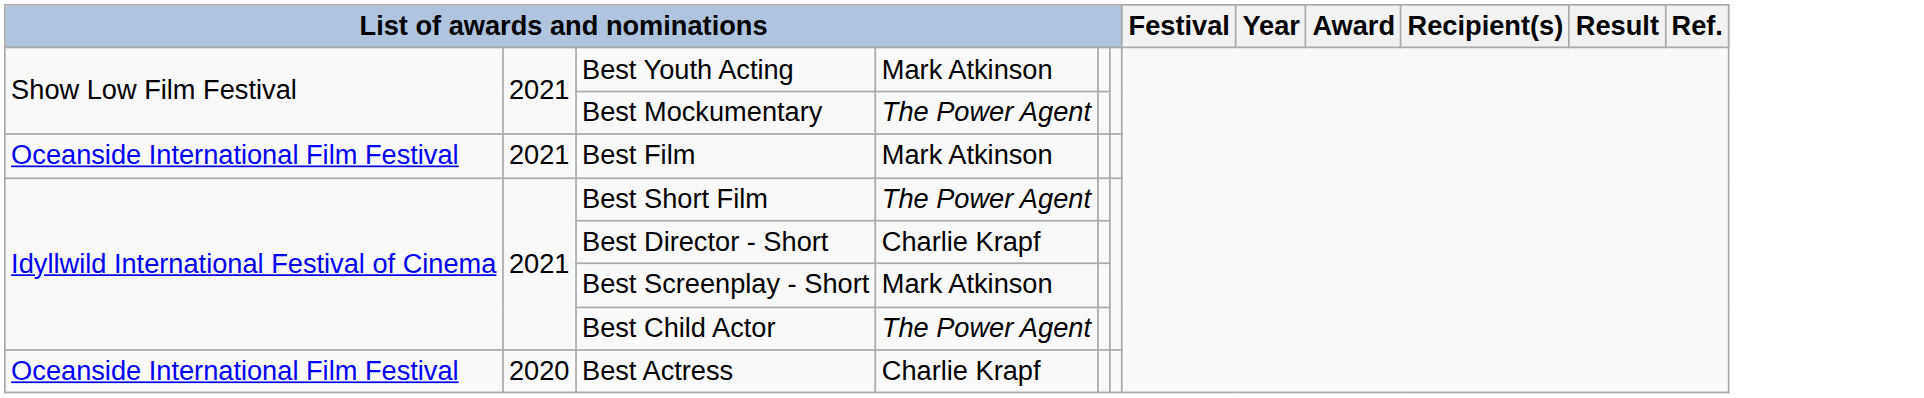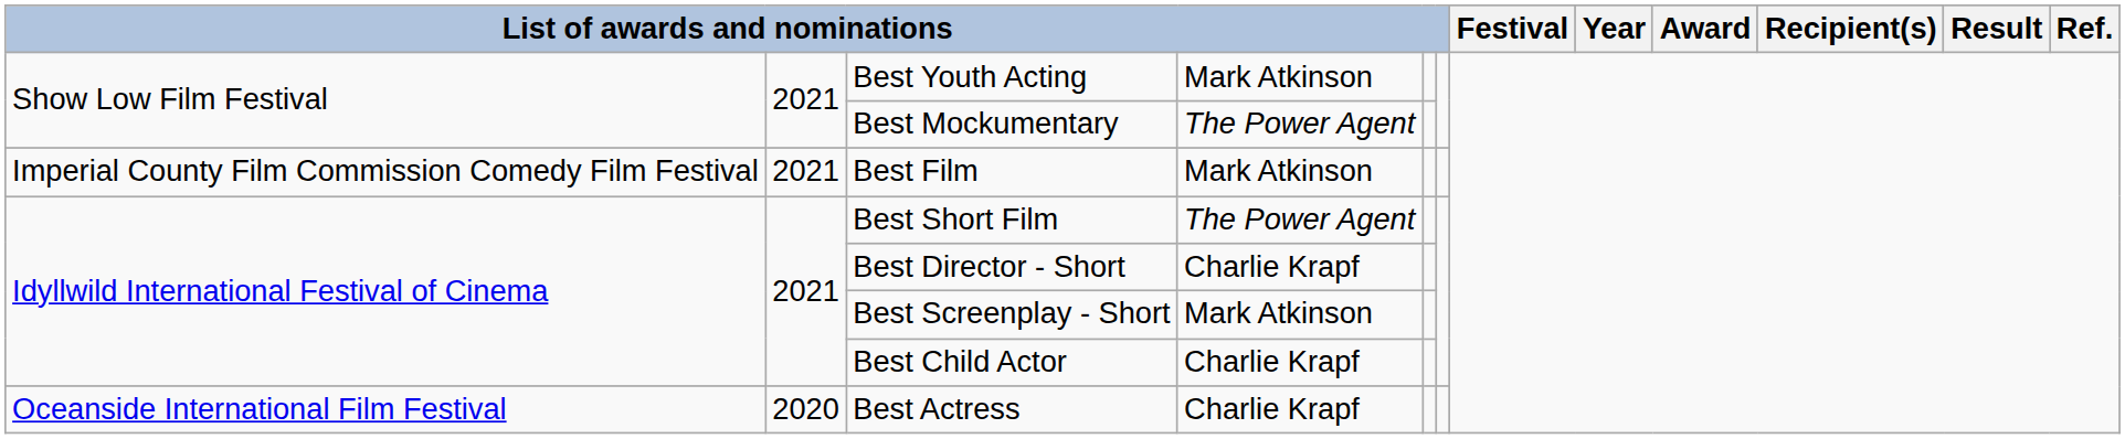 <table class="wikitable">
 <tr>
 <th colspan="6" style="background:#B0C4DE;">List of awards and nominations</th>
 <th>Festival</th>
 <th>Year</th>
 <th>Award</th>
 <th>Recipient(s)</th>
 <th>Result</th>
 <th>Ref.</th>
 </tr>
 <tr>
 <td rowspan="2">Show Low Film Festival</td>
 <td rowspan="2">2021</td>
 <td>Best Youth Acting</td>
 <td>Mark Atkinson</td>
 <td></td>
 <td rowspan="2"></td>
 </tr>
 <tr>
 <td>Best Mockumentary</td>
 <td><em>The Power Agent</em></td>
 <td></td>
 </tr>
 <tr>
-<td><a href='#'>Oceanside International Film Festival</a></td>
+<td>Imperial County Film Commission Comedy Film Festival</td>
 <td>2021</td>
 <td>Best Film</td>
 <td>Mark Atkinson</td>
 <td></td>
 <td></td>
 </tr>
 <tr>
 <td rowspan="4"><a href='#'>Idyllwild International Festival of Cinema</a></td>
 <td rowspan="4">2021</td>
 <td>Best Short Film</td>
 <td><em>The Power Agent</em></td>
 <td></td>
 <td rowspan="4"></td>
 </tr>
 <tr>
 <td>Best Director - Short</td>
 <td>Charlie Krapf</td>
 <td></td>
 </tr>
 <tr>
 <td>Best Screenplay - Short</td>
 <td>Mark Atkinson</td>
 <td></td>
 </tr>
 <tr>
 <td>Best Child Actor</td>
-<td><em>The Power Agent</em></td>
+<td>Charlie Krapf</td>
 <td></td>
 </tr>
 <tr>
 <td><a href='#'>Oceanside International Film Festival</a></td>
 <td>2020</td>
 <td>Best Actress</td>
 <td>Charlie Krapf</td>
 <td></td>
 <td></td>
 </tr>
 </table>
